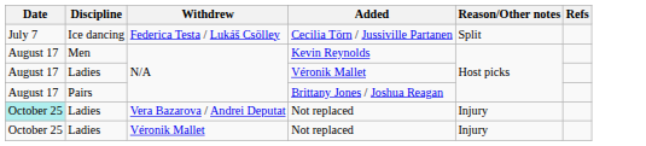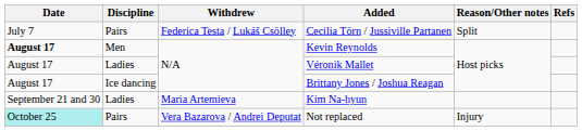 <table class="wikitable sortable">
 <tr>
 <th>Date</th>
 <th>Discipline</th>
 <th>Withdrew</th>
 <th>Added</th>
 <th>Reason/Other notes</th>
 <th>Refs</th>
 </tr>
 <tr>
 <td>July 7</td>
-<td>Ice dancing</td>
+<td>Pairs</td>
 <td> <a href='#'>Federica Testa</a> / <a href='#'>Lukáš Csölley</a></td>
 <td> <a href='#'>Cecilia Törn</a> / <a href='#'>Jussiville Partanen</a></td>
 <td>Split</td>
 <td></td>
 </tr>
 <tr>
-<td>August 17</td>
+<td><strong>August 17</strong></td>
 <td>Men</td>
 <td rowspan="3">N/A</td>
 <td> <a href='#'>Kevin Reynolds</a></td>
 <td rowspan="3">Host picks</td>
 <td></td>
 </tr>
 <tr>
 <td>August 17</td>
 <td>Ladies</td>
 <td> <a href='#'>Véronik Mallet</a></td>
 <td></td>
 </tr>
 <tr>
 <td>August 17</td>
-<td>Pairs</td>
+<td>Ice dancing</td>
 <td> <a href='#'>Brittany Jones</a> / <a href='#'>Joshua Reagan</a></td>
 <td></td>
 </tr>
 <tr>
+<td>September 21 and 30</td>
+<td>Ladies</td>
+<td> <a href='#'>Maria Artemieva</a></td>
+<td> <a href='#'>Kim Na-hyun</a></td>
+<td></td>
+<td></td>
+</tr>
+<tr>
 <td style="background: paleturquoise;">October 25</td>
-<td>Ladies</td>
+<td>Pairs</td>
 <td> <a href='#'>Vera Bazarova</a> / <a href='#'>Andrei Deputat</a></td>
 <td>Not replaced</td>
 <td>Injury</td>
 <td></td>
 </tr>
-<tr>
-<td>October 25</td>
-<td>Ladies</td>
-<td> <a href='#'>Véronik Mallet</a></td>
-<td>Not replaced</td>
-<td>Injury</td>
-<td></td>
-</tr>
 </table>
